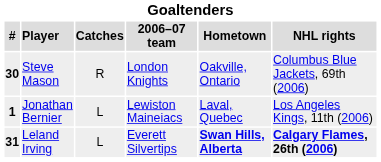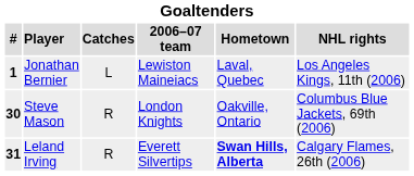 <table width=78%>
 <tr>
 <th colspan=6><div><big>Goaltenders</big></div></th>
 </tr>
 <tr bgcolor="#dddddd">
 <th width=3%>#</th>
 <td align=left!!width=10%><strong>Player</strong></td>
 <th width=8%>Catches</th>
 <th width=20%>2006–07 team</th>
 <th width=20%>Hometown</th>
 <th width=30%>NHL rights</th>
 </tr>
 <tr bgcolor="#eeeeee">
+<td align=center><strong>1</strong></td>
+<td><a href='#'>Jonathan Bernier</a></td>
+<td align=center>L</td>
+<td><a href='#'>Lewiston Maineiacs</a></td>
+<td><a href='#'>Laval, Quebec</a></td>
+<td><a href='#'>Los Angeles Kings</a>, 11th (<a href='#'>2006</a>)</td>
+</tr>
+<tr bgcolor="#eeeeee">
 <td align=center><strong>30</strong></td>
 <td><a href='#'>Steve Mason</a></td>
 <td align=center>R</td>
 <td><a href='#'>London Knights</a></td>
 <td><a href='#'>Oakville, Ontario</a></td>
 <td><a href='#'>Columbus Blue Jackets</a>, 69th (<a href='#'>2006</a>)</td>
 </tr>
 <tr bgcolor="#eeeeee">
-<td align=center><strong>1</strong></td>
-<td><a href='#'>Jonathan Bernier</a></td>
-<td align=center>L</td>
-<td><a href='#'>Lewiston Maineiacs</a></td>
-<td><a href='#'>Laval, Quebec</a></td>
-<td><a href='#'>Los Angeles Kings</a>, 11th (<a href='#'>2006</a>)</td>
-</tr>
-<tr bgcolor="#eeeeee">
 <td align=center><strong>31</strong></td>
 <td><a href='#'>Leland Irving</a></td>
-<td align=center>L</td>
+<td align=center>R</td>
 <td><a href='#'>Everett Silvertips</a></td>
 <td><strong><a href='#'>Swan Hills, Alberta</a></strong></td>
-<td><strong><a href='#'>Calgary Flames</a>, 26th (<a href='#'>2006</a>)</strong></td>
+<td><a href='#'>Calgary Flames</a>, 26th (<a href='#'>2006</a>)</td>
 </tr>
 </table>
